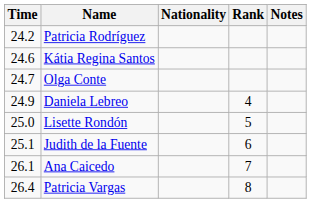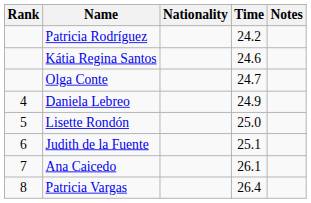 <table class="wikitable sortable" style="text-align:center">
 <tr>
-<th>Time</th>
+<th>Rank</th>
 <th>Name</th>
 <th>Nationality</th>
-<th>Rank</th>
+<th>Time</th>
 <th>Notes</th>
 </tr>
 <tr>
-<td>24.2</td>
+<td></td>
 <td align=left><a href='#'>Patricia Rodríguez</a></td>
 <td align=left></td>
-<td></td>
+<td>24.2</td>
 <td></td>
 </tr>
 <tr>
-<td>24.6</td>
+<td></td>
 <td align=left><a href='#'>Kátia Regina Santos</a></td>
 <td align=left></td>
-<td></td>
+<td>24.6</td>
 <td></td>
 </tr>
 <tr>
-<td>24.7</td>
+<td></td>
 <td align=left><a href='#'>Olga Conte</a></td>
 <td align=left></td>
-<td></td>
+<td>24.7</td>
 <td></td>
 </tr>
 <tr>
-<td>24.9</td>
+<td>4</td>
 <td align=left><a href='#'>Daniela Lebreo</a></td>
 <td align=left></td>
-<td>4</td>
+<td>24.9</td>
 <td></td>
 </tr>
 <tr>
-<td>25.0</td>
+<td>5</td>
 <td align=left><a href='#'>Lisette Rondón</a></td>
 <td align=left></td>
-<td>5</td>
+<td>25.0</td>
 <td></td>
 </tr>
 <tr>
-<td>25.1</td>
+<td>6</td>
 <td align=left><a href='#'>Judith de la Fuente</a></td>
 <td align=left></td>
-<td>6</td>
+<td>25.1</td>
 <td></td>
 </tr>
 <tr>
-<td>26.1</td>
+<td>7</td>
 <td align=left><a href='#'>Ana Caicedo</a></td>
 <td align=left></td>
-<td>7</td>
+<td>26.1</td>
 <td></td>
 </tr>
 <tr>
-<td>26.4</td>
+<td>8</td>
 <td align=left><a href='#'>Patricia Vargas</a></td>
 <td align=left></td>
-<td>8</td>
+<td>26.4</td>
 <td></td>
 </tr>
 </table>
